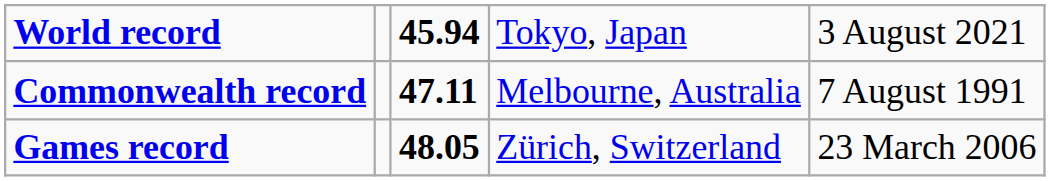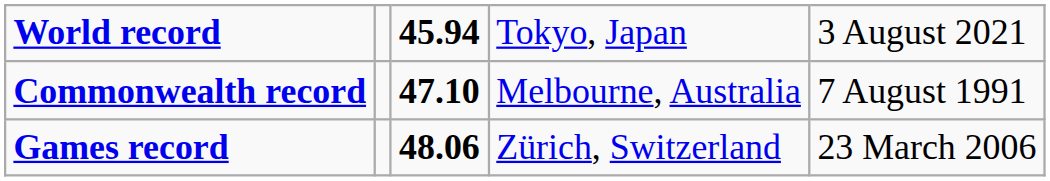 <table class="wikitable">
 <tr>
 <td><a href='#'><strong>World record</strong></a></td>
 <td></td>
 <td><strong>45.94</strong></td>
 <td><a href='#'>Tokyo</a>, <a href='#'>Japan</a></td>
 <td>3 August 2021</td>
 </tr>
 <tr>
 <td><a href='#'><strong>Commonwealth record</strong></a></td>
 <td></td>
-<td><strong>47.11 </strong></td>
+<td><strong>47.10 </strong></td>
 <td><a href='#'>Melbourne</a>, <a href='#'>Australia</a></td>
 <td>7 August 1991</td>
 </tr>
 <tr>
 <td><a href='#'><strong>Games record</strong></a></td>
 <td></td>
-<td><strong>48.05</strong></td>
+<td><strong>48.06</strong></td>
 <td><a href='#'>Zürich</a>, <a href='#'>Switzerland</a></td>
 <td>23 March 2006</td>
 </tr>
 </table>
